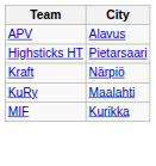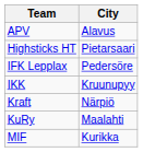 <table class="wikitable">
 <tr>
 <th>Team</th>
 <th>City</th>
 </tr>
 <tr>
 <td><a href='#'>APV</a></td>
 <td><a href='#'>Alavus</a></td>
 </tr>
 <tr>
 <td><a href='#'>Highsticks HT</a></td>
 <td><a href='#'>Pietarsaari</a></td>
 </tr>
 <tr>
+<td><a href='#'>IFK Lepplax</a></td>
+<td><a href='#'>Pedersöre</a></td>
+</tr>
+<tr>
+<td><a href='#'>IKK</a></td>
+<td><a href='#'>Kruunupyy</a></td>
+</tr>
+<tr>
 <td><a href='#'>Kraft</a></td>
 <td><a href='#'>Närpiö</a></td>
 </tr>
 <tr>
 <td><a href='#'>KuRy</a></td>
 <td><a href='#'>Maalahti</a></td>
 </tr>
 <tr>
 <td><a href='#'>MIF</a></td>
 <td><a href='#'>Kurikka</a></td>
 </tr>
 </table>
